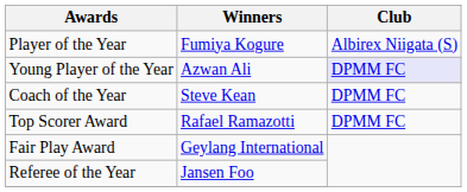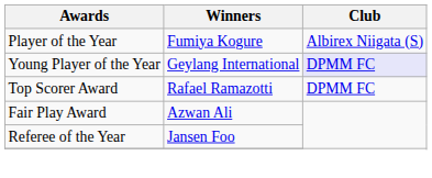 <table class="wikitable">
 <tr>
 <th>Awards</th>
 <th>Winners</th>
 <th>Club</th>
 </tr>
 <tr>
 <td>Player of the Year</td>
 <td> <a href='#'>Fumiya Kogure</a></td>
 <td> <a href='#'>Albirex Niigata (S)</a></td>
 </tr>
 <tr>
 <td>Young Player of the Year</td>
-<td> <a href='#'>Azwan Ali</a></td>
+<td><a href='#'>Geylang International</a></td>
 <td style="background: lavender;"> <a href='#'>DPMM FC</a></td>
-</tr>
-<tr>
-<td>Coach of the Year</td>
-<td> <a href='#'>Steve Kean</a></td>
-<td> <a href='#'>DPMM FC</a></td>
 </tr>
 <tr>
 <td>Top Scorer Award</td>
 <td> <a href='#'>Rafael Ramazotti</a></td>
 <td> <a href='#'>DPMM FC</a></td>
 </tr>
 <tr>
 <td>Fair Play Award</td>
-<td><a href='#'>Geylang International</a></td>
+<td> <a href='#'>Azwan Ali</a></td>
 </tr>
 <tr>
 <td>Referee of the Year</td>
 <td><a href='#'>Jansen Foo</a></td>
 </tr>
 <tr>
 </tr>
 </table>
